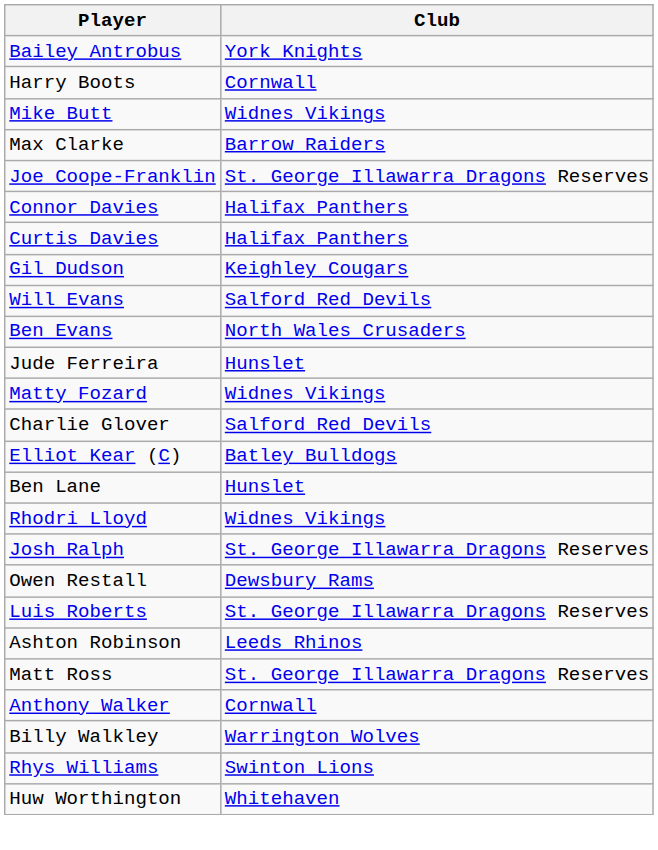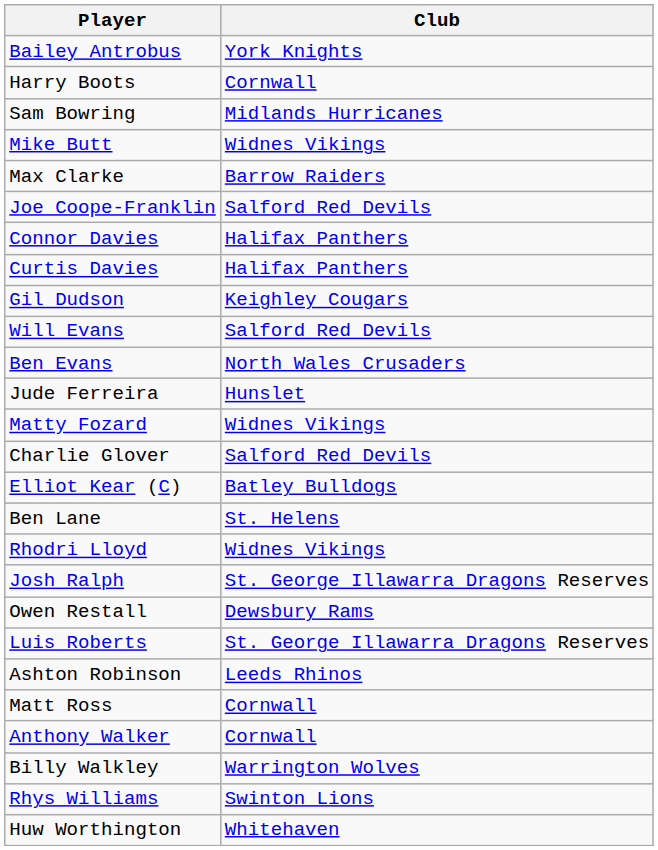 <table class="wikitable">
 <tr>
 <th>Player</th>
 <th>Club</th>
 </tr>
 <tr>
 <td><a href='#'>Bailey Antrobus</a></td>
 <td>  <a href='#'>York Knights</a></td>
 </tr>
 <tr>
 <td>Harry Boots</td>
 <td>  <a href='#'>Cornwall</a></td>
 </tr>
 <tr>
+<td>Sam Bowring</td>
+<td>  <a href='#'>Midlands Hurricanes</a></td>
+</tr>
+<tr>
 <td><a href='#'>Mike Butt</a></td>
 <td>  <a href='#'>Widnes Vikings</a></td>
 </tr>
 <tr>
 <td>Max Clarke</td>
 <td>  <a href='#'>Barrow Raiders</a></td>
 </tr>
 <tr>
 <td><a href='#'>Joe Coope-Franklin</a></td>
-<td>  <a href='#'>St. George Illawarra Dragons</a> Reserves</td>
+<td>  <a href='#'>Salford Red Devils</a></td>
 </tr>
 <tr>
 <td><a href='#'>Connor Davies</a></td>
 <td>  <a href='#'>Halifax Panthers</a></td>
 </tr>
 <tr>
 <td><a href='#'>Curtis Davies</a></td>
 <td>  <a href='#'>Halifax Panthers</a></td>
 </tr>
 <tr>
 <td><a href='#'>Gil Dudson</a></td>
 <td>  <a href='#'>Keighley Cougars</a></td>
 </tr>
 <tr>
 <td><a href='#'>Will Evans</a></td>
 <td>  <a href='#'>Salford Red Devils</a></td>
 </tr>
 <tr>
 <td><a href='#'>Ben Evans</a></td>
 <td>  <a href='#'>North Wales Crusaders</a></td>
 </tr>
 <tr>
 <td>Jude Ferreira</td>
 <td>  <a href='#'>Hunslet</a></td>
 </tr>
 <tr>
 <td><a href='#'>Matty Fozard</a></td>
 <td>  <a href='#'>Widnes Vikings</a></td>
 </tr>
 <tr>
 <td>Charlie Glover</td>
 <td>  <a href='#'>Salford Red Devils</a></td>
 </tr>
 <tr>
 <td><a href='#'>Elliot Kear</a> (<a href='#'>C</a>)</td>
 <td>  <a href='#'>Batley Bulldogs</a></td>
 </tr>
 <tr>
 <td>Ben Lane</td>
-<td>  <a href='#'>Hunslet</a></td>
+<td>  <a href='#'>St. Helens</a></td>
 </tr>
 <tr>
 <td><a href='#'>Rhodri Lloyd</a></td>
 <td>  <a href='#'>Widnes Vikings</a></td>
 </tr>
 <tr>
 <td><a href='#'>Josh Ralph</a></td>
 <td>  <a href='#'>St. George Illawarra Dragons</a> Reserves</td>
 </tr>
 <tr>
 <td>Owen Restall</td>
 <td>  <a href='#'>Dewsbury Rams</a></td>
 </tr>
 <tr>
 <td><a href='#'>Luis Roberts</a></td>
 <td>  <a href='#'>St. George Illawarra Dragons</a> Reserves</td>
 </tr>
 <tr>
 <td>Ashton Robinson</td>
 <td>  <a href='#'>Leeds Rhinos</a></td>
 </tr>
 <tr>
 <td>Matt Ross</td>
-<td>  <a href='#'>St. George Illawarra Dragons</a> Reserves</td>
+<td>  <a href='#'>Cornwall</a></td>
 </tr>
 <tr>
 <td><a href='#'>Anthony Walker</a></td>
 <td>  <a href='#'>Cornwall</a></td>
 </tr>
 <tr>
 <td>Billy Walkley</td>
 <td>  <a href='#'>Warrington Wolves</a></td>
 </tr>
 <tr>
 <td><a href='#'>Rhys Williams</a></td>
 <td>  <a href='#'>Swinton Lions</a></td>
 </tr>
 <tr>
 <td>Huw Worthington</td>
 <td>  <a href='#'>Whitehaven</a></td>
 </tr>
 </table>
